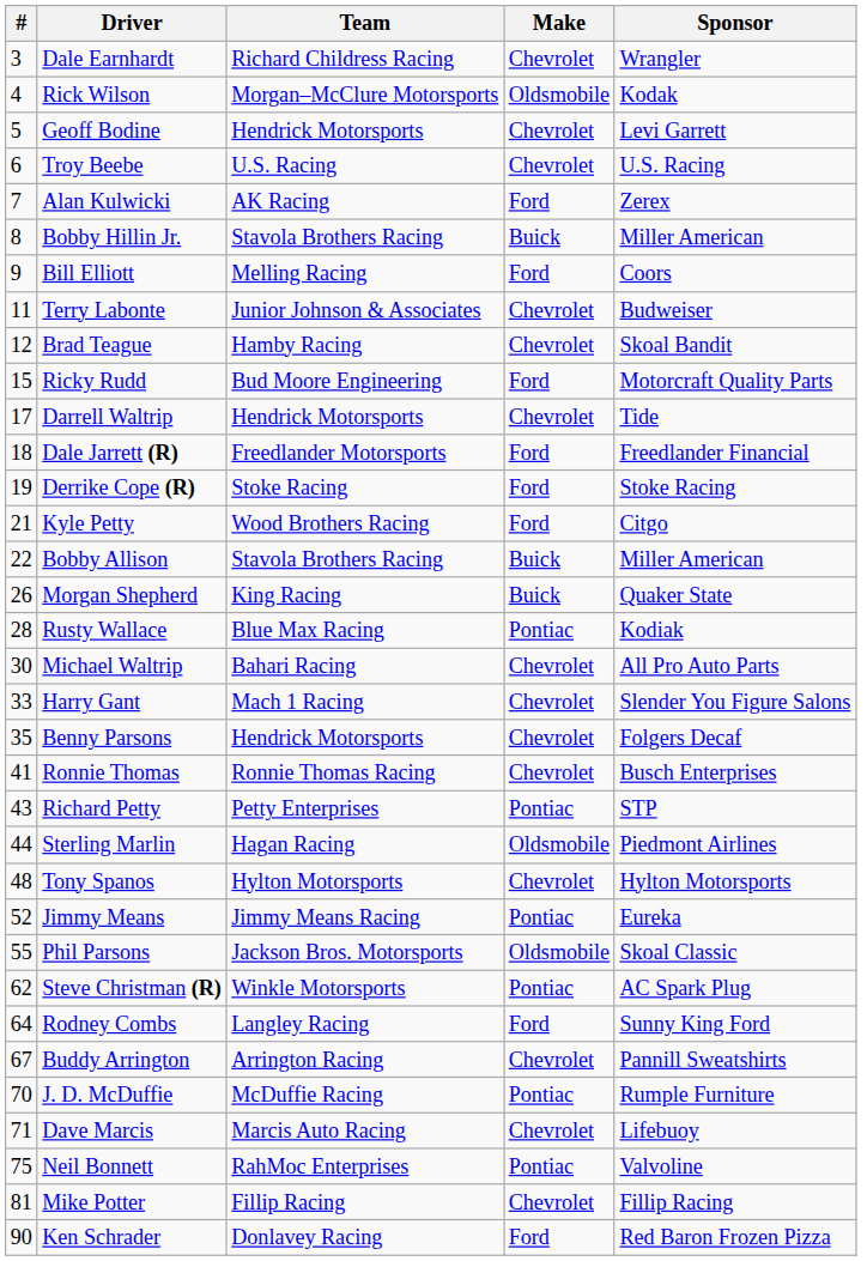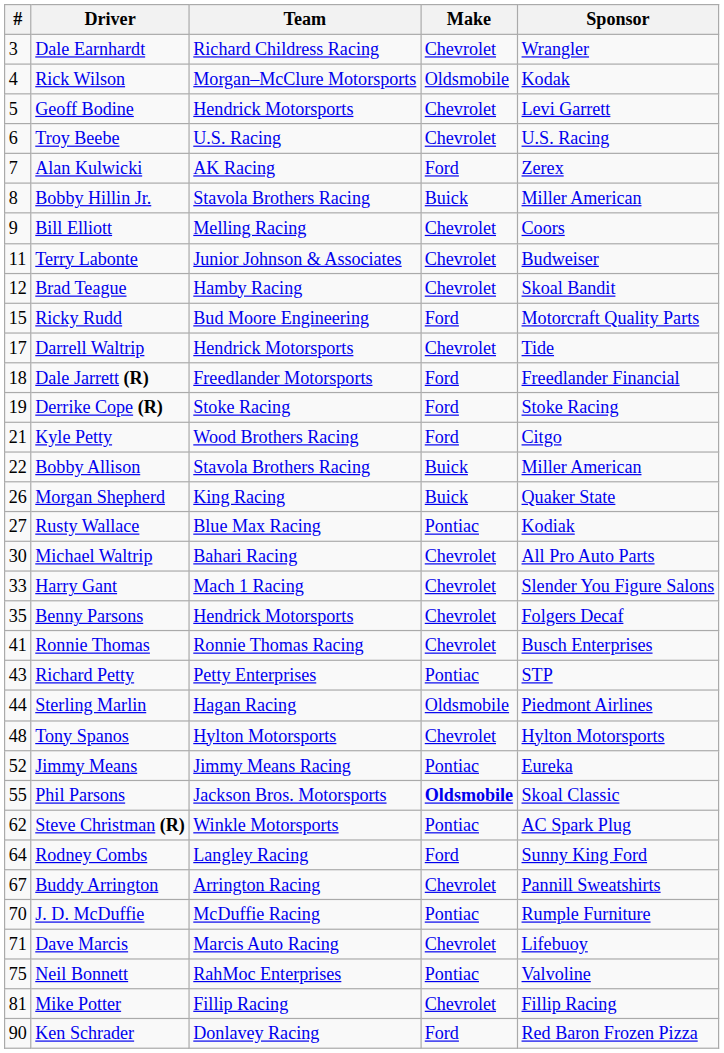 <table class="wikitable" style="font-size:95%">
 <tr>
 <th>#</th>
 <th>Driver</th>
 <th>Team</th>
 <th>Make</th>
 <th>Sponsor</th>
 </tr>
 <tr>
 <td>3</td>
 <td><a href='#'>Dale Earnhardt</a></td>
 <td><a href='#'>Richard Childress Racing</a></td>
 <td><a href='#'>Chevrolet</a></td>
 <td><a href='#'>Wrangler</a></td>
 </tr>
 <tr>
 <td>4</td>
 <td><a href='#'>Rick Wilson</a></td>
 <td><a href='#'>Morgan–McClure Motorsports</a></td>
 <td><a href='#'>Oldsmobile</a></td>
 <td><a href='#'>Kodak</a></td>
 </tr>
 <tr>
 <td>5</td>
 <td><a href='#'>Geoff Bodine</a></td>
 <td><a href='#'>Hendrick Motorsports</a></td>
 <td><a href='#'>Chevrolet</a></td>
 <td><a href='#'>Levi Garrett</a></td>
 </tr>
 <tr>
 <td>6</td>
 <td><a href='#'>Troy Beebe</a></td>
 <td><a href='#'>U.S. Racing</a></td>
 <td><a href='#'>Chevrolet</a></td>
 <td><a href='#'>U.S. Racing</a></td>
 </tr>
 <tr>
 <td>7</td>
 <td><a href='#'>Alan Kulwicki</a></td>
 <td><a href='#'>AK Racing</a></td>
 <td><a href='#'>Ford</a></td>
 <td><a href='#'>Zerex</a></td>
 </tr>
 <tr>
 <td>8</td>
 <td><a href='#'>Bobby Hillin Jr.</a></td>
 <td><a href='#'>Stavola Brothers Racing</a></td>
 <td><a href='#'>Buick</a></td>
 <td><a href='#'>Miller American</a></td>
 </tr>
 <tr>
 <td>9</td>
 <td><a href='#'>Bill Elliott</a></td>
 <td><a href='#'>Melling Racing</a></td>
-<td><a href='#'>Ford</a></td>
+<td><a href='#'>Chevrolet</a></td>
 <td><a href='#'>Coors</a></td>
 </tr>
 <tr>
 <td>11</td>
 <td><a href='#'>Terry Labonte</a></td>
 <td><a href='#'>Junior Johnson & Associates</a></td>
 <td><a href='#'>Chevrolet</a></td>
 <td><a href='#'>Budweiser</a></td>
 </tr>
 <tr>
 <td>12</td>
 <td><a href='#'>Brad Teague</a></td>
 <td><a href='#'>Hamby Racing</a></td>
 <td><a href='#'>Chevrolet</a></td>
 <td><a href='#'>Skoal Bandit</a></td>
 </tr>
 <tr>
 <td>15</td>
 <td><a href='#'>Ricky Rudd</a></td>
 <td><a href='#'>Bud Moore Engineering</a></td>
 <td><a href='#'>Ford</a></td>
 <td><a href='#'>Motorcraft Quality Parts</a></td>
 </tr>
 <tr>
 <td>17</td>
 <td><a href='#'>Darrell Waltrip</a></td>
 <td><a href='#'>Hendrick Motorsports</a></td>
 <td><a href='#'>Chevrolet</a></td>
 <td><a href='#'>Tide</a></td>
 </tr>
 <tr>
 <td>18</td>
 <td><a href='#'>Dale Jarrett</a> <strong>(R)</strong></td>
 <td><a href='#'>Freedlander Motorsports</a></td>
 <td><a href='#'>Ford</a></td>
 <td><a href='#'>Freedlander Financial</a></td>
 </tr>
 <tr>
 <td>19</td>
 <td><a href='#'>Derrike Cope</a> <strong>(R)</strong></td>
 <td><a href='#'>Stoke Racing</a></td>
 <td><a href='#'>Ford</a></td>
 <td><a href='#'>Stoke Racing</a></td>
 </tr>
 <tr>
 <td>21</td>
 <td><a href='#'>Kyle Petty</a></td>
 <td><a href='#'>Wood Brothers Racing</a></td>
 <td><a href='#'>Ford</a></td>
 <td><a href='#'>Citgo</a></td>
 </tr>
 <tr>
 <td>22</td>
 <td><a href='#'>Bobby Allison</a></td>
 <td><a href='#'>Stavola Brothers Racing</a></td>
 <td><a href='#'>Buick</a></td>
 <td><a href='#'>Miller American</a></td>
 </tr>
 <tr>
 <td>26</td>
 <td><a href='#'>Morgan Shepherd</a></td>
 <td><a href='#'>King Racing</a></td>
 <td><a href='#'>Buick</a></td>
 <td><a href='#'>Quaker State</a></td>
 </tr>
 <tr>
-<td>28</td>
+<td>27</td>
 <td><a href='#'>Rusty Wallace</a></td>
 <td><a href='#'>Blue Max Racing</a></td>
 <td><a href='#'>Pontiac</a></td>
 <td><a href='#'>Kodiak</a></td>
 </tr>
 <tr>
 <td>30</td>
 <td><a href='#'>Michael Waltrip</a></td>
 <td><a href='#'>Bahari Racing</a></td>
 <td><a href='#'>Chevrolet</a></td>
 <td><a href='#'>All Pro Auto Parts</a></td>
 </tr>
 <tr>
 <td>33</td>
 <td><a href='#'>Harry Gant</a></td>
 <td><a href='#'>Mach 1 Racing</a></td>
 <td><a href='#'>Chevrolet</a></td>
 <td><a href='#'>Slender You Figure Salons</a></td>
 </tr>
 <tr>
 <td>35</td>
 <td><a href='#'>Benny Parsons</a></td>
 <td><a href='#'>Hendrick Motorsports</a></td>
 <td><a href='#'>Chevrolet</a></td>
 <td><a href='#'>Folgers Decaf</a></td>
 </tr>
 <tr>
 <td>41</td>
 <td><a href='#'>Ronnie Thomas</a></td>
 <td><a href='#'>Ronnie Thomas Racing</a></td>
 <td><a href='#'>Chevrolet</a></td>
 <td><a href='#'>Busch Enterprises</a></td>
 </tr>
 <tr>
 <td>43</td>
 <td><a href='#'>Richard Petty</a></td>
 <td><a href='#'>Petty Enterprises</a></td>
 <td><a href='#'>Pontiac</a></td>
 <td><a href='#'>STP</a></td>
 </tr>
 <tr>
 <td>44</td>
 <td><a href='#'>Sterling Marlin</a></td>
 <td><a href='#'>Hagan Racing</a></td>
 <td><a href='#'>Oldsmobile</a></td>
 <td><a href='#'>Piedmont Airlines</a></td>
 </tr>
 <tr>
 <td>48</td>
 <td><a href='#'>Tony Spanos</a></td>
 <td><a href='#'>Hylton Motorsports</a></td>
 <td><a href='#'>Chevrolet</a></td>
 <td><a href='#'>Hylton Motorsports</a></td>
 </tr>
 <tr>
 <td>52</td>
 <td><a href='#'>Jimmy Means</a></td>
 <td><a href='#'>Jimmy Means Racing</a></td>
 <td><a href='#'>Pontiac</a></td>
 <td><a href='#'>Eureka</a></td>
 </tr>
 <tr>
 <td>55</td>
 <td><a href='#'>Phil Parsons</a></td>
 <td><a href='#'>Jackson Bros. Motorsports</a></td>
-<td><a href='#'>Oldsmobile</a></td>
+<td><strong><a href='#'>Oldsmobile</a></strong></td>
 <td><a href='#'>Skoal Classic</a></td>
 </tr>
 <tr>
 <td>62</td>
 <td><a href='#'>Steve Christman</a> <strong>(R)</strong></td>
 <td><a href='#'>Winkle Motorsports</a></td>
 <td><a href='#'>Pontiac</a></td>
 <td><a href='#'>AC Spark Plug</a></td>
 </tr>
 <tr>
 <td>64</td>
 <td><a href='#'>Rodney Combs</a></td>
 <td><a href='#'>Langley Racing</a></td>
 <td><a href='#'>Ford</a></td>
 <td><a href='#'>Sunny King Ford</a></td>
 </tr>
 <tr>
 <td>67</td>
 <td><a href='#'>Buddy Arrington</a></td>
 <td><a href='#'>Arrington Racing</a></td>
 <td><a href='#'>Chevrolet</a></td>
 <td><a href='#'>Pannill Sweatshirts</a></td>
 </tr>
 <tr>
 <td>70</td>
 <td><a href='#'>J. D. McDuffie</a></td>
 <td><a href='#'>McDuffie Racing</a></td>
 <td><a href='#'>Pontiac</a></td>
 <td><a href='#'>Rumple Furniture</a></td>
 </tr>
 <tr>
 <td>71</td>
 <td><a href='#'>Dave Marcis</a></td>
 <td><a href='#'>Marcis Auto Racing</a></td>
 <td><a href='#'>Chevrolet</a></td>
 <td><a href='#'>Lifebuoy</a></td>
 </tr>
 <tr>
 <td>75</td>
 <td><a href='#'>Neil Bonnett</a></td>
 <td><a href='#'>RahMoc Enterprises</a></td>
 <td><a href='#'>Pontiac</a></td>
 <td><a href='#'>Valvoline</a></td>
 </tr>
 <tr>
 <td>81</td>
 <td><a href='#'>Mike Potter</a></td>
 <td><a href='#'>Fillip Racing</a></td>
 <td><a href='#'>Chevrolet</a></td>
 <td><a href='#'>Fillip Racing</a></td>
 </tr>
 <tr>
 <td>90</td>
 <td><a href='#'>Ken Schrader</a></td>
 <td><a href='#'>Donlavey Racing</a></td>
 <td><a href='#'>Ford</a></td>
 <td><a href='#'>Red Baron Frozen Pizza</a></td>
 </tr>
 </table>
